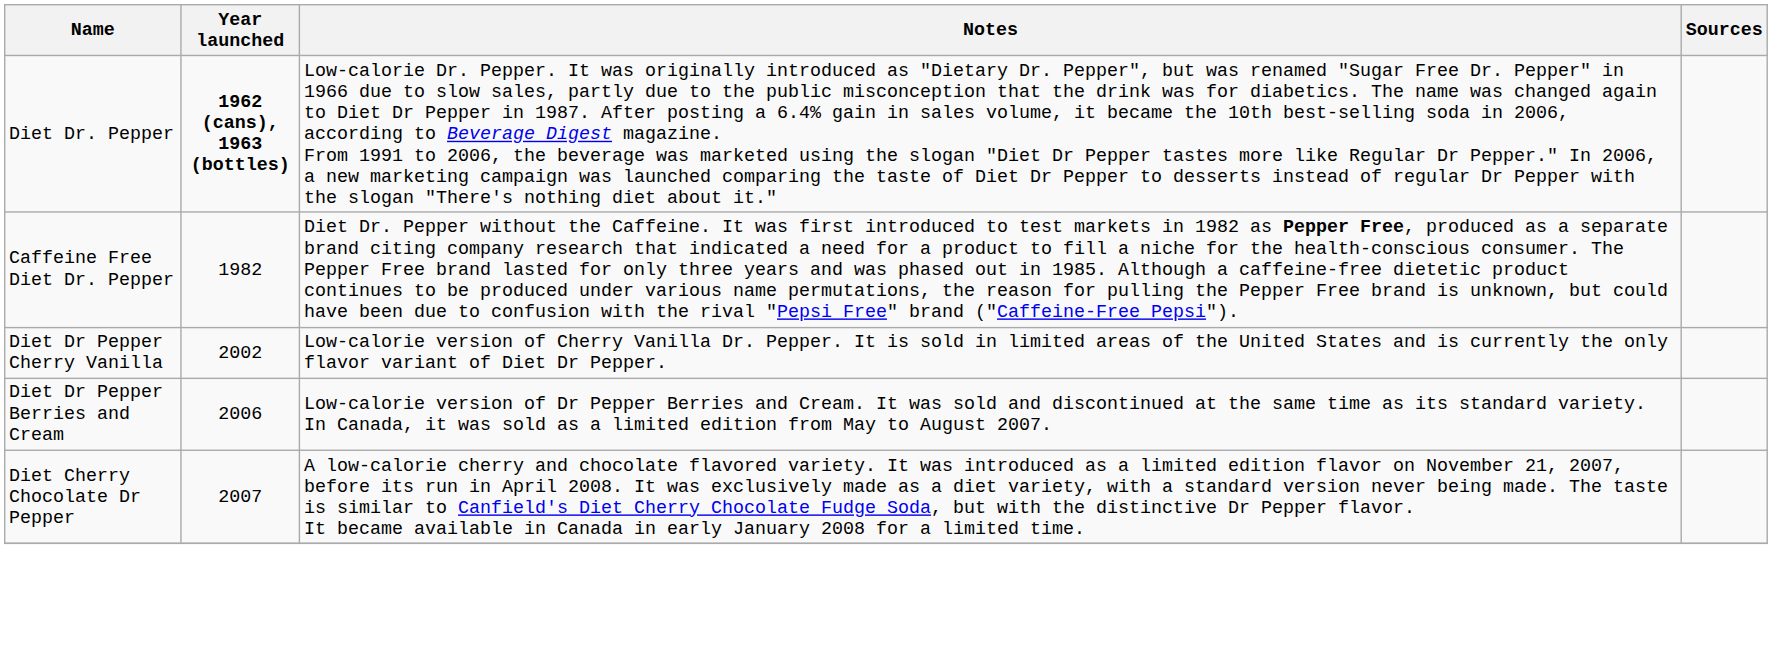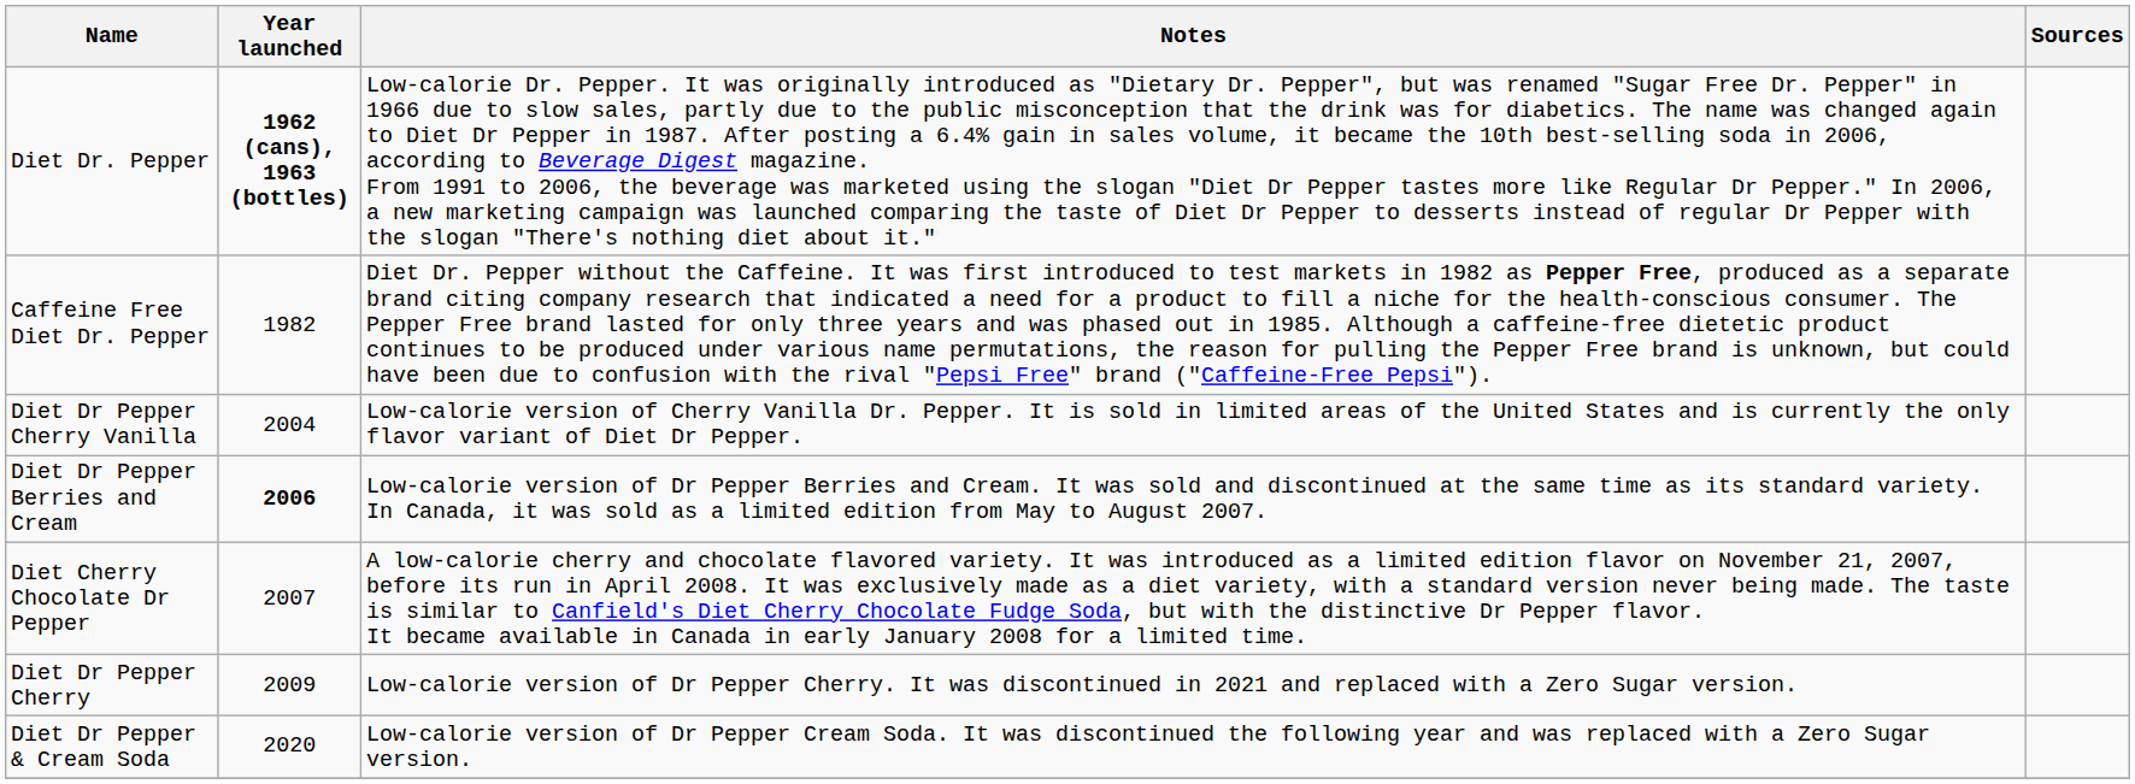 <table class="wikitable sortable">
 <tr>
 <th style="width:10%">Name</th>
 <th>Year<br>launched</th>
 <th>Notes</th>
 <th>Sources</th>
 </tr>
 <tr>
 <td>Diet Dr. Pepper</td>
 <td style="text-align:center;"><strong>1962 (cans), <br>1963 (bottles)</strong></td>
 <td>Low-calorie Dr. Pepper. It was originally introduced as "Dietary Dr. Pepper", but was renamed "Sugar Free Dr. Pepper" in 1966 due to slow sales, partly due to the public misconception that the drink was for diabetics. The name was changed again to Diet Dr Pepper in 1987. After posting a 6.4% gain in sales volume, it became the 10th best-selling soda in 2006, according to <em><a href='#'>Beverage Digest</a></em> magazine.<br>From 1991 to 2006, the beverage was marketed using the slogan "Diet Dr Pepper tastes more like Regular Dr Pepper." In 2006, a new marketing campaign was launched comparing the taste of Diet Dr Pepper to desserts instead of regular Dr Pepper with the slogan "There's nothing diet about it."</td>
 <td></td>
 </tr>
 <tr>
 <td>Caffeine Free Diet Dr. Pepper</td>
 <td style="text-align:center;">1982</td>
 <td>Diet Dr. Pepper without the Caffeine. It was first introduced to test markets in 1982 as <strong>Pepper Free</strong>, produced as a separate brand citing company research that indicated a need for a product to fill a niche for the health-conscious consumer. The Pepper Free brand lasted for only three years and was phased out in 1985. Although a caffeine-free dietetic product continues to be produced under various name permutations, the reason for pulling the Pepper Free brand is unknown, but could have been due to confusion with the rival "<a href='#'>Pepsi Free</a>" brand ("<a href='#'>Caffeine-Free Pepsi</a>").</td>
 <td></td>
 </tr>
 <tr>
 <td>Diet Dr Pepper Cherry Vanilla</td>
-<td style="text-align:center;">2002</td>
+<td style="text-align:center;">2004</td>
 <td>Low-calorie version of Cherry Vanilla Dr. Pepper. It is sold in limited areas of the United States and is currently the only flavor variant of Diet Dr Pepper.</td>
 </tr>
 <tr>
 <td>Diet Dr Pepper Berries and Cream</td>
-<td style="text-align:center;">2006</td>
+<td style="text-align:center;"><strong>2006</strong></td>
 <td>Low-calorie version of Dr Pepper Berries and Cream. It was sold and discontinued at the same time as its standard variety.<br>In Canada, it was sold as a limited edition from May to August 2007.</td>
 <td></td>
 </tr>
 <tr>
 <td>Diet Cherry Chocolate Dr Pepper</td>
 <td style="text-align:center;">2007</td>
 <td>A low-calorie cherry and chocolate flavored variety. It was introduced as a limited edition flavor on November 21, 2007, before its run in April 2008. It was exclusively made as a diet variety, with a standard version never being made. The taste is similar to <a href='#'>Canfield's Diet Cherry Chocolate Fudge Soda</a>, but with the distinctive Dr Pepper flavor.<br>It became available in Canada in early January 2008 for a limited time.</td>
 <td></td>
 </tr>
 <tr>
+<td>Diet Dr Pepper Cherry</td>
+<td style="text-align:center;">2009</td>
+<td>Low-calorie version of Dr Pepper Cherry. It was discontinued in 2021 and replaced with a Zero Sugar version.</td>
+<td></td>
+</tr>
+<tr>
+<td>Diet Dr Pepper & Cream Soda</td>
+<td style="text-align:center;">2020</td>
+<td>Low-calorie version of Dr Pepper Cream Soda. It was discontinued the following year and was replaced with a Zero Sugar version.</td>
+<td></td>
+</tr>
+<tr>
 </tr>
 </table>
